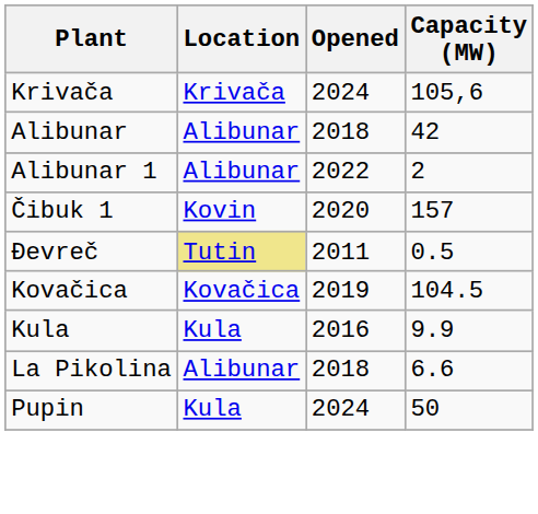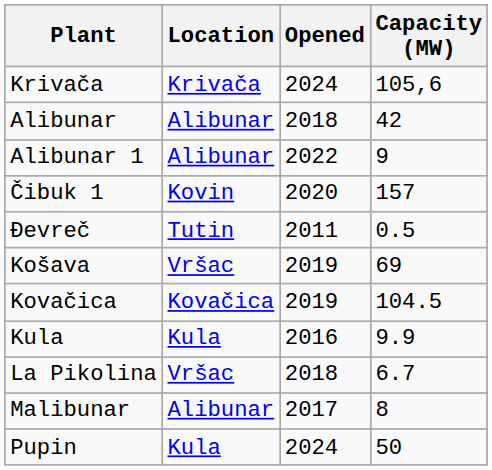 <table class="wikitable sortable">
 <tr>
 <th>Plant</th>
 <th>Location</th>
 <th>Opened</th>
 <th>Capacity<br>(MW)</th>
 </tr>
 <tr>
 <td>Krivača</td>
 <td><a href='#'>Krivača</a></td>
 <td>2024</td>
 <td>105,6</td>
 </tr>
 <tr>
 <td>Alibunar</td>
 <td><a href='#'>Alibunar</a></td>
 <td>2018</td>
 <td>42</td>
 </tr>
 <tr>
 <td>Alibunar 1</td>
 <td><a href='#'>Alibunar</a></td>
 <td>2022</td>
-<td>2</td>
+<td>9</td>
 </tr>
 <tr>
 <td>Čibuk 1</td>
 <td><a href='#'>Kovin</a></td>
 <td>2020</td>
 <td>157</td>
 </tr>
 <tr>
 <td>Đevreč</td>
-<td style="background: khaki;"><a href='#'>Tutin</a></td>
+<td><a href='#'>Tutin</a></td>
 <td>2011</td>
 <td>0.5</td>
+</tr>
+<tr>
+<td>Košava</td>
+<td><a href='#'>Vršac</a></td>
+<td>2019</td>
+<td>69</td>
 </tr>
 <tr>
 <td>Kovačica</td>
 <td><a href='#'>Kovačica</a></td>
 <td>2019</td>
 <td>104.5</td>
 </tr>
 <tr>
 <td>Kula</td>
 <td><a href='#'>Kula</a></td>
 <td>2016</td>
 <td>9.9</td>
 </tr>
 <tr>
 <td>La Pikolina</td>
+<td><a href='#'>Vršac</a></td>
+<td>2018</td>
+<td>6.7</td>
+</tr>
+<tr>
+<td>Malibunar</td>
 <td><a href='#'>Alibunar</a></td>
-<td>2018</td>
-<td>6.6</td>
+<td>2017</td>
+<td>8</td>
 </tr>
 <tr>
 <td>Pupin</td>
 <td><a href='#'>Kula</a></td>
 <td>2024</td>
 <td>50</td>
 </tr>
 </table>
